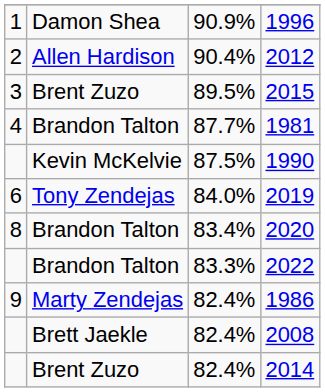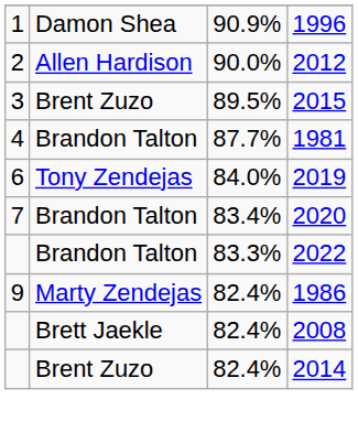 <table class="wikitable">
 <tr>
 </tr>
 <tr>
 <td>1</td>
 <td>Damon Shea</td>
 <td><abbr>90.9%</abbr></td>
 <td><a href='#'>1996</a></td>
 </tr>
 <tr>
 <td>2</td>
 <td><a href='#'>Allen Hardison</a></td>
-<td><abbr>90.4%</abbr></td>
+<td><abbr>90.0%</abbr></td>
 <td><a href='#'>2012</a></td>
 </tr>
 <tr>
 <td>3</td>
 <td>Brent Zuzo</td>
 <td><abbr>89.5%</abbr></td>
 <td><a href='#'>2015</a></td>
 </tr>
 <tr>
 <td>4</td>
 <td>Brandon Talton</td>
 <td><abbr>87.7%</abbr></td>
 <td><a href='#'>1981</a></td>
 </tr>
 <tr>
-<td></td>
-<td>Kevin McKelvie</td>
-<td><abbr>87.5%</abbr></td>
-<td><a href='#'>1990</a></td>
-</tr>
-<tr>
 <td>6</td>
 <td><a href='#'>Tony Zendejas</a></td>
 <td><abbr>84.0%</abbr></td>
 <td><a href='#'>2019</a></td>
 </tr>
 <tr>
-<td>8</td>
+<td>7</td>
 <td>Brandon Talton</td>
 <td><abbr>83.4%</abbr></td>
 <td><a href='#'>2020</a></td>
 </tr>
 <tr>
 <td></td>
 <td>Brandon Talton</td>
 <td><abbr>83.3%</abbr></td>
 <td><a href='#'>2022</a></td>
 </tr>
 <tr>
 <td>9</td>
 <td><a href='#'>Marty Zendejas</a></td>
 <td><abbr>82.4%</abbr></td>
 <td><a href='#'>1986</a></td>
 </tr>
 <tr>
 <td></td>
 <td>Brett Jaekle</td>
 <td><abbr>82.4%</abbr></td>
 <td><a href='#'>2008</a></td>
 </tr>
 <tr>
 <td></td>
 <td>Brent Zuzo</td>
 <td><abbr>82.4%</abbr></td>
 <td><a href='#'>2014</a></td>
 </tr>
 </table>
